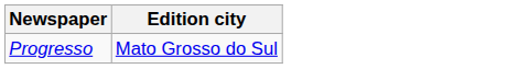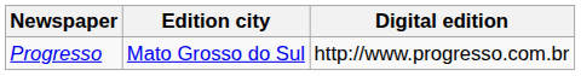 <table class="wikitable sortable">
 <tr style="text-align:center">
 <th>Newspaper</th>
 <th>Edition city</th>
+<th>Digital edition</th>
 </tr>
 <tr>
 <td><em><a href='#'>Progresso</a></em></td>
 <td><a href='#'>Mato Grosso do Sul</a></td>
+<td>http://www.progresso.com.br</td>
 </tr>
 </table>
